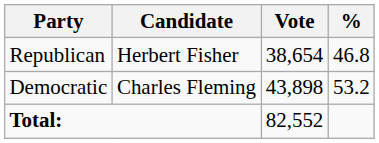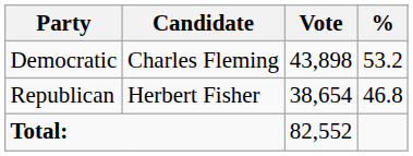 <table class="wikitable">
 <tr>
 <th>Party</th>
 <th>Candidate</th>
 <th>Vote</th>
 <th>%</th>
 </tr>
 <tr>
+<td>Democratic</td>
+<td>Charles Fleming</td>
+<td>43,898</td>
+<td>53.2</td>
+</tr>
+<tr>
 <td>Republican</td>
 <td>Herbert Fisher</td>
 <td>38,654</td>
 <td>46.8</td>
-</tr>
-<tr>
-<td>Democratic</td>
-<td>Charles Fleming</td>
-<td>43,898</td>
-<td>53.2</td>
 </tr>
 <tr>
 <td colspan="2"><strong>Total:</strong></td>
 <td>82,552</td>
 <td></td>
 </tr>
 </table>
